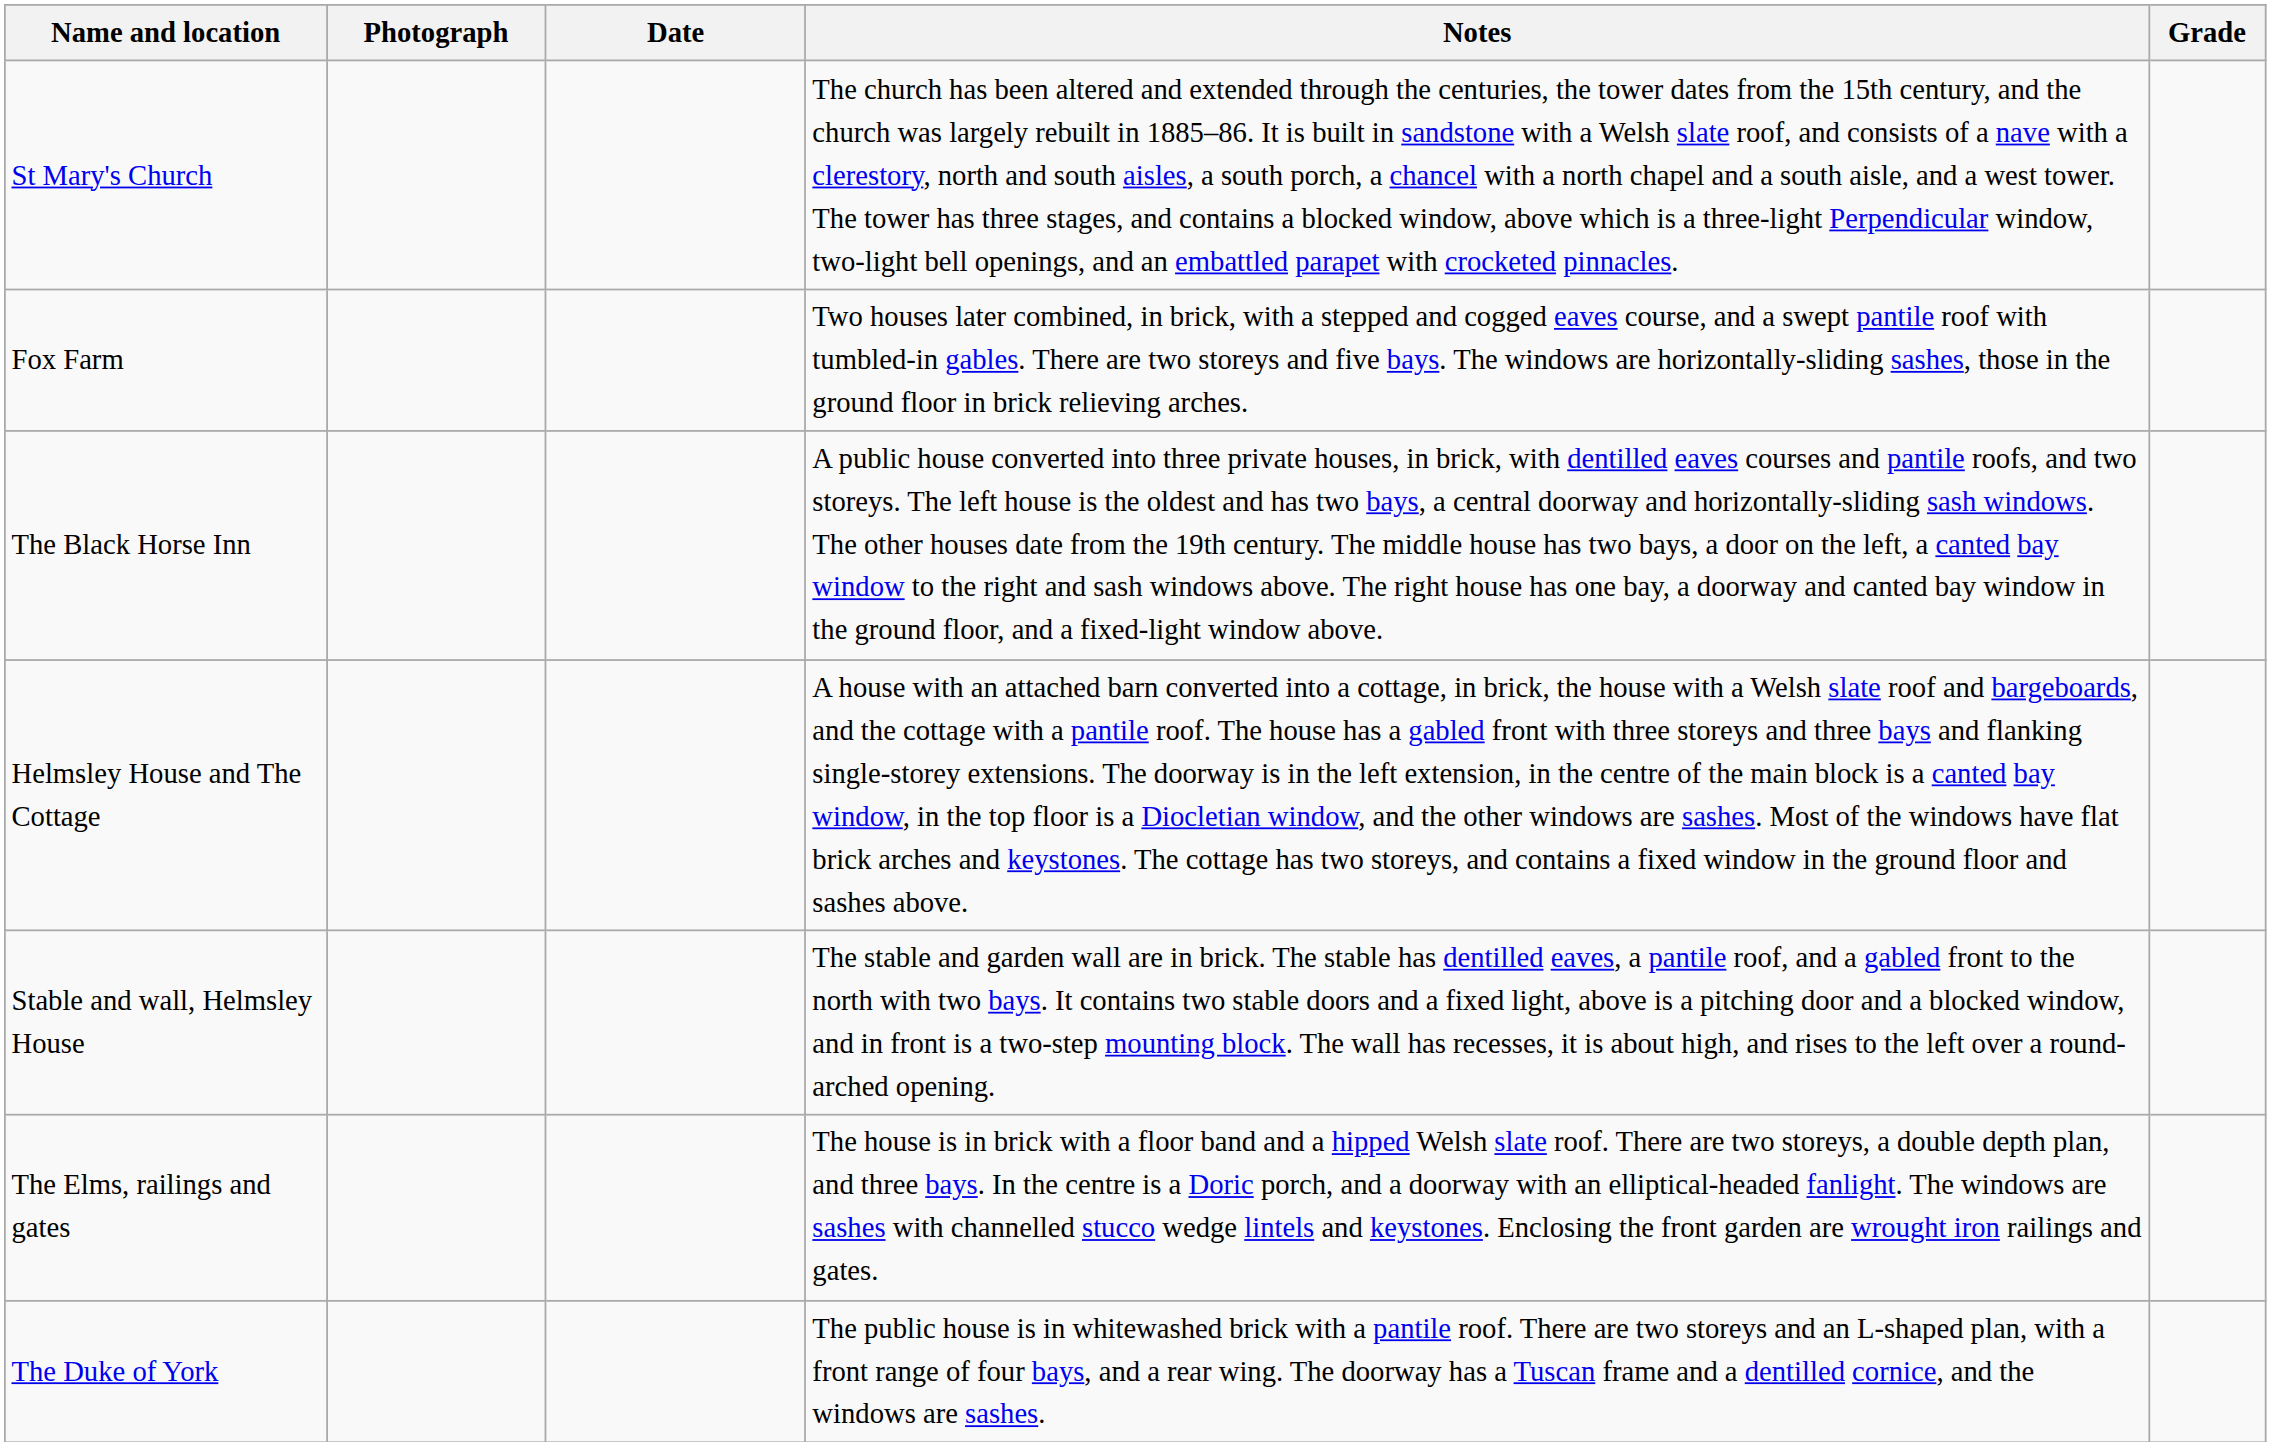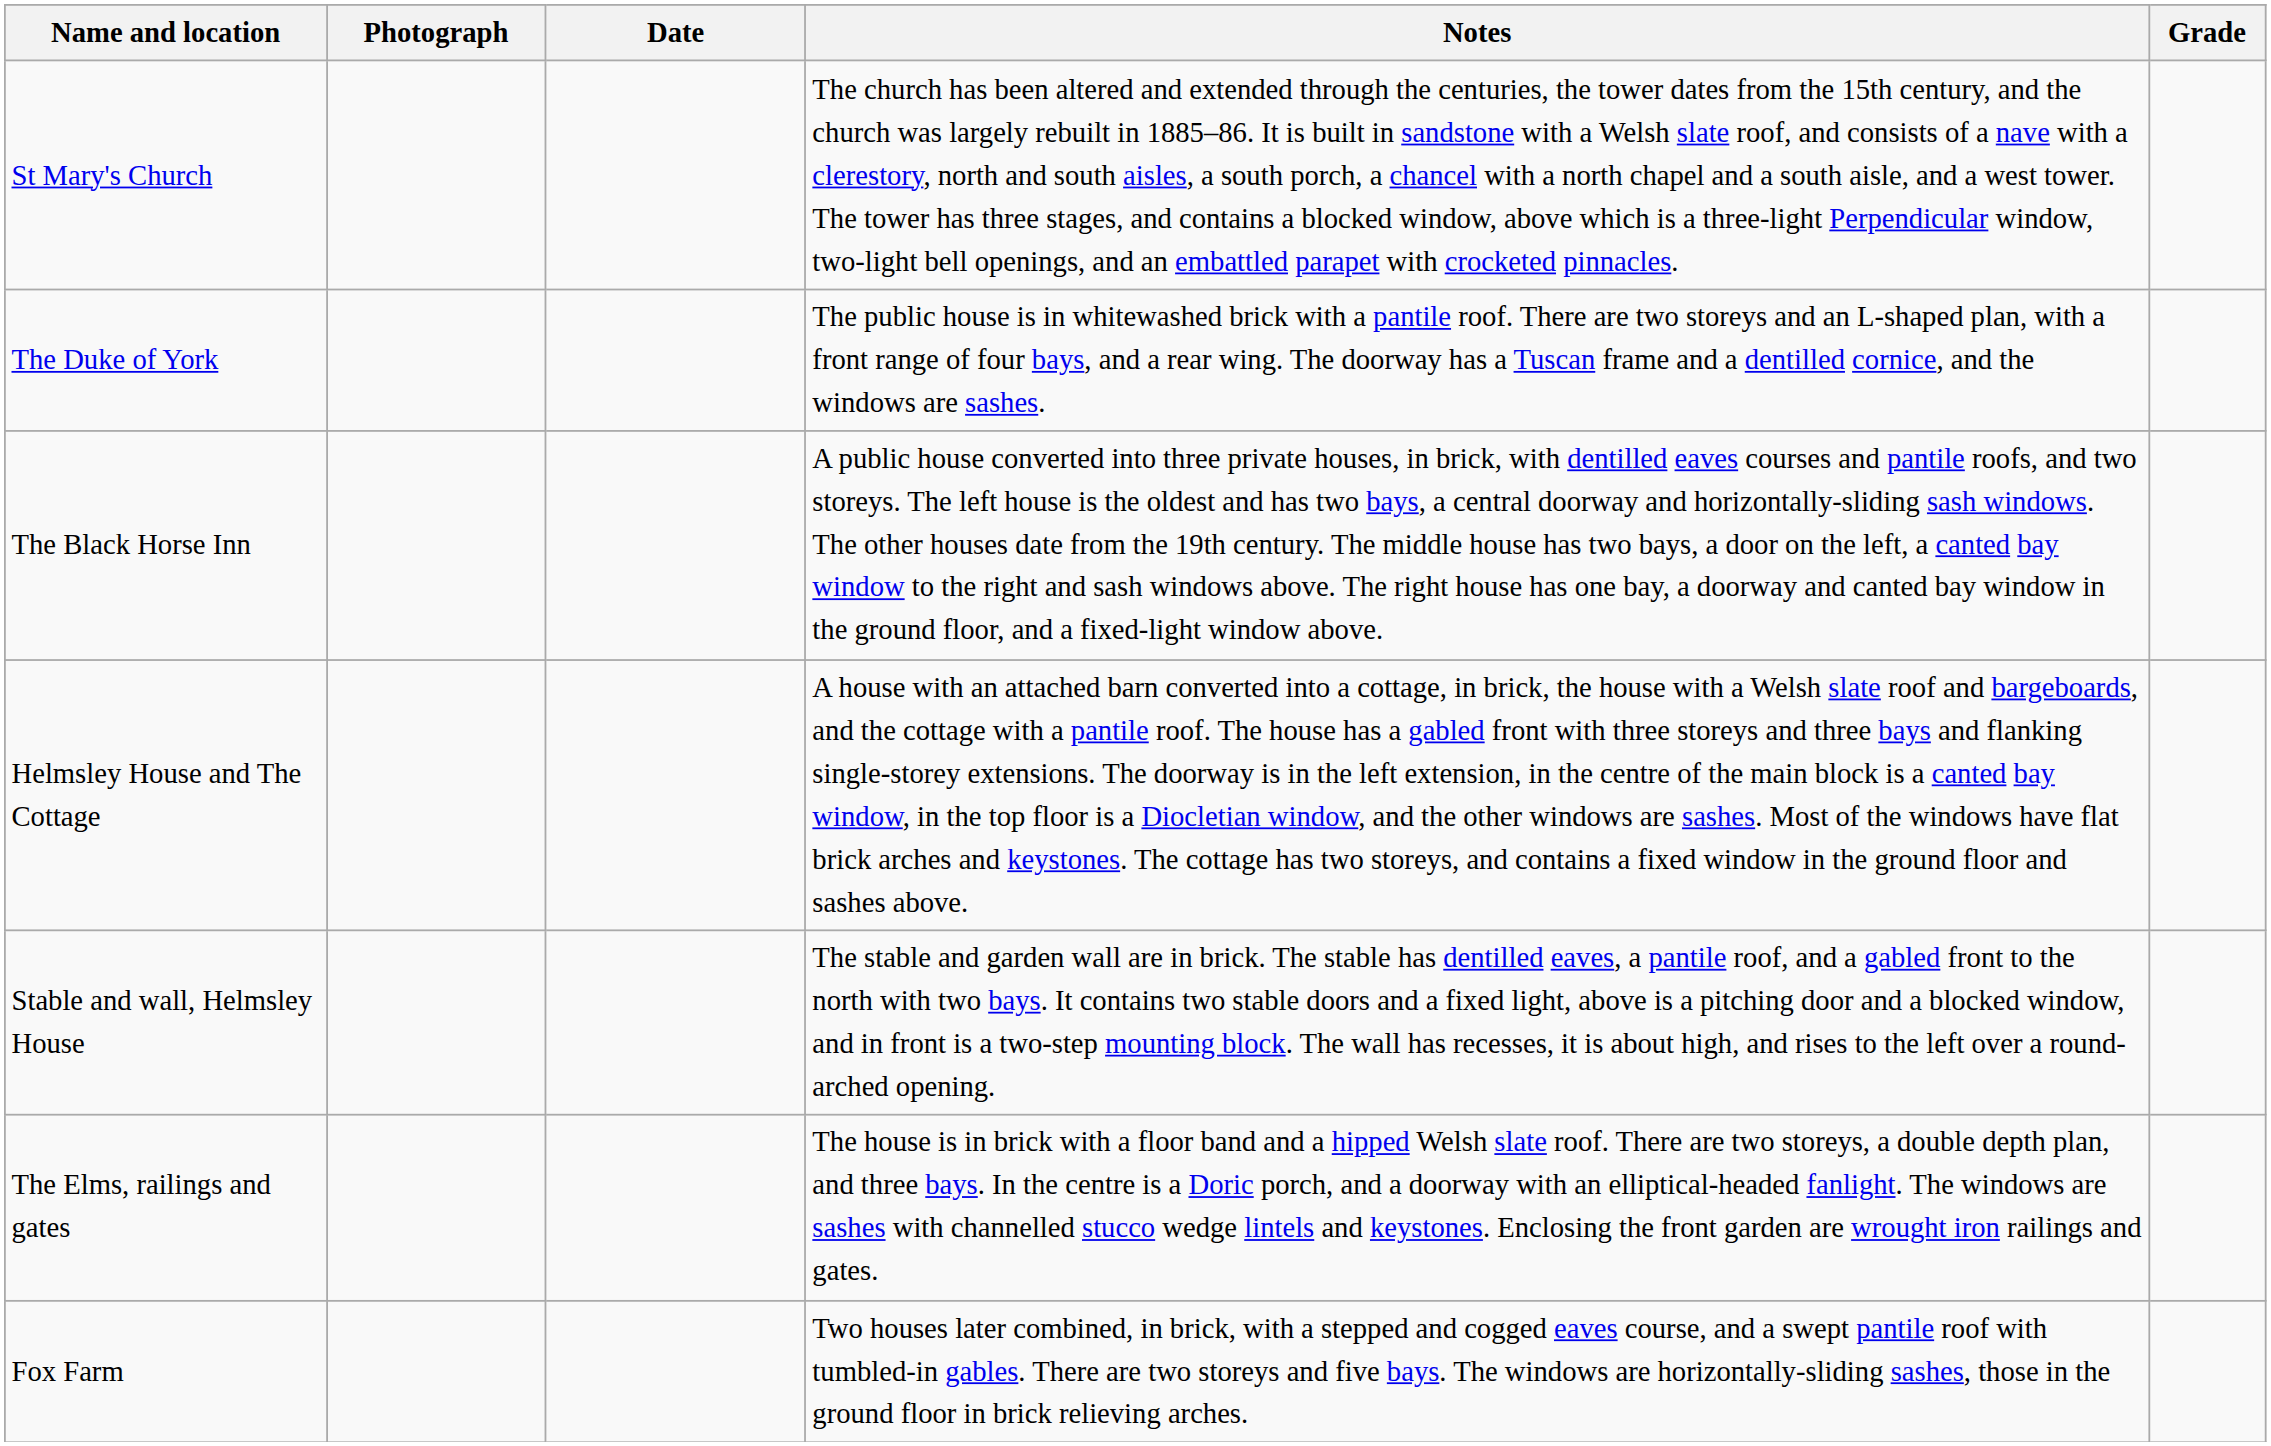 <table class="wikitable sortable plainrowheaders" style="width:100%; border:0px; text-align:left; line-height:150%">
 <tr>
 <th scope="col"  style="width:150px">Name and location</th>
 <th scope="col"  style="width:100px" class="unsortable">Photograph</th>
 <th scope="col"  style="width:120px">Date</th>
 <th scope="col"  style="width:650px" class="unsortable">Notes</th>
 <th scope="col"  style="width:50px">Grade</th>
 </tr>
 <tr>
 <td><a href='#'>St Mary's Church</a><br><small></small></td>
 <td></td>
 <td align="center"></td>
 <td>The church has been altered and extended through the centuries, the tower dates from the 15th century, and the church was largely rebuilt in 1885–86.  It is built in <a href='#'>sandstone</a> with a Welsh <a href='#'>slate</a> roof, and consists of a <a href='#'>nave</a> with a <a href='#'>clerestory</a>, north and south <a href='#'>aisles</a>, a south porch, a <a href='#'>chancel</a> with a north chapel and a south aisle, and a west tower.  The tower has three stages, and contains a blocked window, above which is a three-light <a href='#'>Perpendicular</a> window, two-light bell openings, and an <a href='#'>embattled</a> <a href='#'>parapet</a> with <a href='#'>crocketed</a> <a href='#'>pinnacles</a>.</td>
 <td align="center" ></td>
 </tr>
 <tr>
-<td>Fox Farm<br><small></small></td>
+<td><a href='#'>The Duke of York</a><br><small></small></td>
 <td></td>
 <td align="center"></td>
-<td>Two houses later combined, in brick, with a stepped and cogged <a href='#'>eaves</a> course, and a swept <a href='#'>pantile</a> roof with tumbled-in <a href='#'>gables</a>.  There are two storeys and five <a href='#'>bays</a>.  The windows are horizontally-sliding <a href='#'>sashes</a>, those in the ground floor in brick relieving arches.</td>
+<td>The public house is in whitewashed brick with a <a href='#'>pantile</a> roof.  There are two storeys and an L-shaped plan, with a front range of four <a href='#'>bays</a>, and a rear wing.  The doorway has a <a href='#'>Tuscan</a> frame and a <a href='#'>dentilled</a> <a href='#'>cornice</a>, and the windows are <a href='#'>sashes</a>.</td>
 <td align="center" ></td>
 </tr>
 <tr>
 <td>The Black Horse Inn<br><small></small></td>
 <td></td>
 <td align="center"></td>
 <td>A public house converted into three private houses, in brick, with <a href='#'>dentilled</a> <a href='#'>eaves</a> courses and <a href='#'>pantile</a> roofs, and two storeys.  The left house is the oldest and has two <a href='#'>bays</a>, a central doorway and horizontally-sliding <a href='#'>sash windows</a>.  The other houses date from the 19th century.  The middle house has two bays, a door on the left, a <a href='#'>canted</a> <a href='#'>bay window</a> to the right and sash windows above.  The right house has one bay, a doorway and canted bay window in the ground floor, and a fixed-light window above.</td>
 <td align="center" ></td>
 </tr>
 <tr>
 <td>Helmsley House and The Cottage<br><small></small></td>
 <td></td>
 <td align="center"></td>
 <td>A house with an attached barn converted into a cottage, in brick, the house with a Welsh <a href='#'>slate</a> roof and <a href='#'>bargeboards</a>, and the cottage with a <a href='#'>pantile</a> roof.  The house has a <a href='#'>gabled</a> front with three storeys and three <a href='#'>bays</a> and flanking single-storey extensions.  The doorway is in the left extension, in the centre of the main block is a <a href='#'>canted</a> <a href='#'>bay window</a>, in the top floor is a <a href='#'>Diocletian window</a>, and the other windows are <a href='#'>sashes</a>.  Most of the windows have flat brick arches and <a href='#'>keystones</a>.  The cottage has two storeys, and contains a fixed window in the ground floor and sashes above.</td>
 <td align="center" ></td>
 </tr>
 <tr>
 <td>Stable and wall, Helmsley House<br><small></small></td>
 <td></td>
 <td align="center"></td>
 <td>The stable and garden wall are in brick.  The stable has <a href='#'>dentilled</a> <a href='#'>eaves</a>, a <a href='#'>pantile</a> roof, and a <a href='#'>gabled</a> front to the north with two <a href='#'>bays</a>.  It contains two stable doors and a fixed light, above is a pitching door and a blocked window, and in front is a two-step <a href='#'>mounting block</a>.  The wall has recesses, it is about  high, and rises to the left over a round-arched opening.</td>
 <td align="center" ></td>
 </tr>
 <tr>
 <td>The Elms, railings and gates<br><small></small></td>
 <td></td>
 <td align="center"></td>
 <td>The house is in brick with a floor band and a <a href='#'>hipped</a> Welsh <a href='#'>slate</a> roof.  There are two storeys, a double depth plan, and three <a href='#'>bays</a>.  In the centre is a <a href='#'>Doric</a> porch, and a doorway with an elliptical-headed <a href='#'>fanlight</a>.  The windows are <a href='#'>sashes</a> with channelled <a href='#'>stucco</a> wedge <a href='#'>lintels</a> and <a href='#'>keystones</a>.  Enclosing the front garden are <a href='#'>wrought iron</a> railings and gates.</td>
 <td align="center" ></td>
 </tr>
 <tr>
-<td><a href='#'>The Duke of York</a><br><small></small></td>
+<td>Fox Farm<br><small></small></td>
 <td></td>
 <td align="center"></td>
-<td>The public house is in whitewashed brick with a <a href='#'>pantile</a> roof.  There are two storeys and an L-shaped plan, with a front range of four <a href='#'>bays</a>, and a rear wing.  The doorway has a <a href='#'>Tuscan</a> frame and a <a href='#'>dentilled</a> <a href='#'>cornice</a>, and the windows are <a href='#'>sashes</a>.</td>
+<td>Two houses later combined, in brick, with a stepped and cogged <a href='#'>eaves</a> course, and a swept <a href='#'>pantile</a> roof with tumbled-in <a href='#'>gables</a>.  There are two storeys and five <a href='#'>bays</a>.  The windows are horizontally-sliding <a href='#'>sashes</a>, those in the ground floor in brick relieving arches.</td>
 <td align="center" ></td>
 </tr>
 <tr>
 </tr>
 </table>
